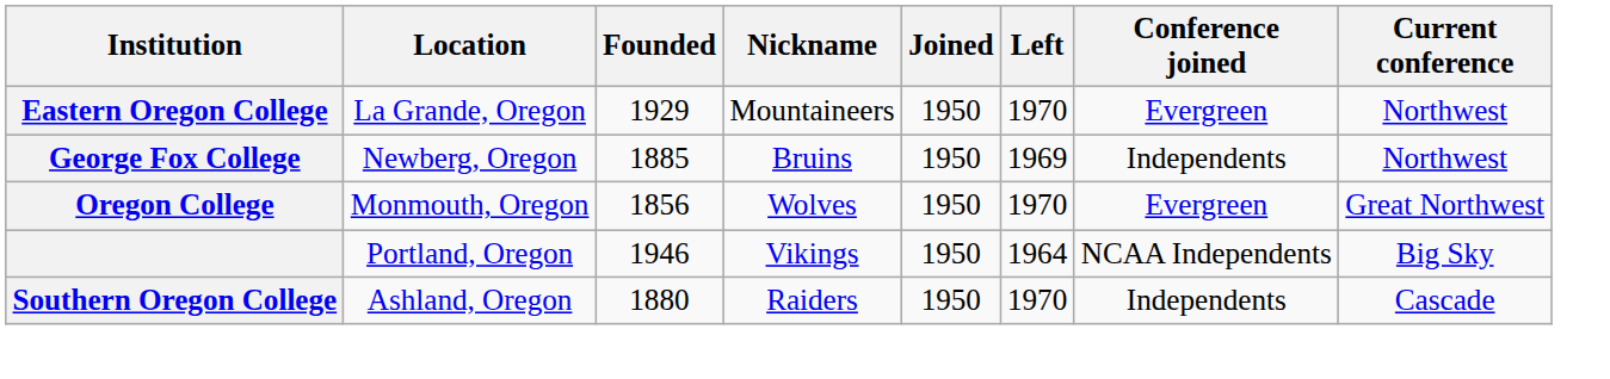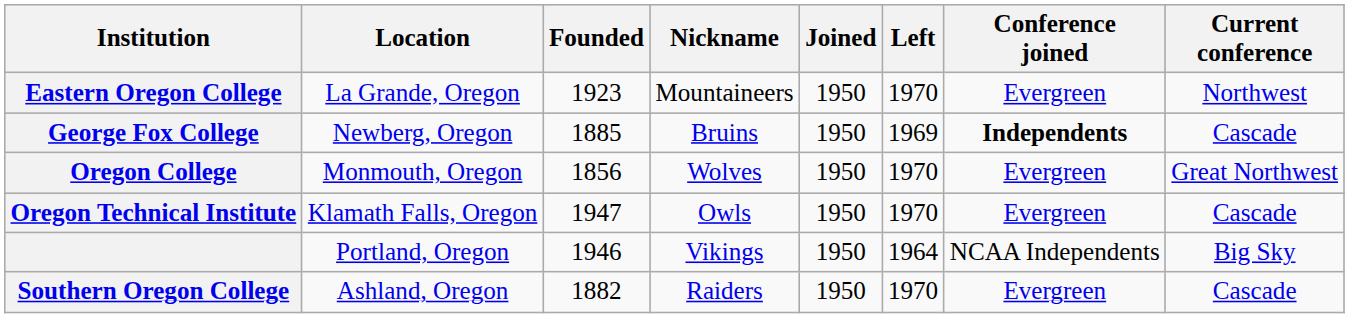 <table class="wikitable sortable" style="text-align:center">
 <tr>
 <th>Institution</th>
 <th>Location</th>
 <th>Founded</th>
 <th>Nickname</th>
 <th>Joined</th>
 <th>Left</th>
 <th>Conference<br>joined</th>
 <th>Current<br>conference</th>
 </tr>
 <tr>
 <th><a href='#'>Eastern Oregon College</a></th>
 <td><a href='#'>La Grande, Oregon</a></td>
-<td>1929</td>
+<td>1923</td>
 <td>Mountaineers</td>
 <td>1950</td>
 <td>1970</td>
 <td><a href='#'>Evergreen</a></td>
 <td><a href='#'>Northwest</a></td>
 </tr>
 <tr>
 <th><a href='#'>George Fox College</a></th>
 <td><a href='#'>Newberg, Oregon</a></td>
 <td>1885</td>
 <td><a href='#'>Bruins</a></td>
 <td>1950</td>
 <td>1969</td>
-<td>Independents</td>
-<td><a href='#'>Northwest</a></td>
+<td><strong>Independents</strong></td>
+<td><a href='#'>Cascade</a></td>
 </tr>
 <tr>
 <th><a href='#'>Oregon College</a></th>
 <td><a href='#'>Monmouth, Oregon</a></td>
 <td>1856</td>
 <td><a href='#'>Wolves</a></td>
 <td>1950</td>
 <td>1970</td>
 <td><a href='#'>Evergreen</a></td>
 <td><a href='#'>Great Northwest</a></td>
+</tr>
+<tr>
+<th><a href='#'>Oregon Technical Institute</a></th>
+<td><a href='#'>Klamath Falls, Oregon</a></td>
+<td>1947</td>
+<td><a href='#'>Owls</a></td>
+<td>1950</td>
+<td>1970</td>
+<td><a href='#'>Evergreen</a></td>
+<td><a href='#'>Cascade</a></td>
 </tr>
 <tr>
 <th></th>
 <td><a href='#'>Portland, Oregon</a></td>
 <td>1946</td>
 <td><a href='#'>Vikings</a></td>
 <td>1950</td>
 <td>1964</td>
 <td>NCAA Independents</td>
 <td><a href='#'>Big Sky</a></td>
 </tr>
 <tr>
 <th><a href='#'>Southern Oregon College</a></th>
 <td><a href='#'>Ashland, Oregon</a></td>
-<td>1880</td>
+<td>1882</td>
 <td><a href='#'>Raiders</a></td>
 <td>1950</td>
 <td>1970</td>
-<td>Independents</td>
+<td><a href='#'>Evergreen</a></td>
 <td><a href='#'>Cascade</a></td>
 </tr>
 </table>
